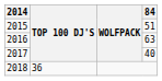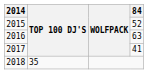 <table class="wikitable">
 <tr>
 <th>2014</th>
 <th rowspan="4">TOP 100 DJ'S</th>
 <th rowspan="4">WOLFPACK</th>
 <th>84</th>
 </tr>
 <tr>
 <td>2015</td>
-<td>51</td>
+<td>52</td>
 </tr>
 <tr>
 <td>2016</td>
 <td>63</td>
 </tr>
 <tr>
 <td>2017</td>
-<td>40</td>
+<td>41</td>
 </tr>
 <tr>
 <td>2018</td>
-<td>36</td>
+<td>35</td>
 </tr>
 </table>
